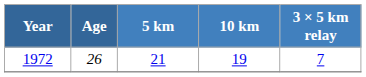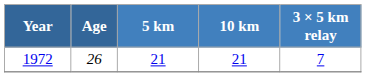 <table class="wikitable" style="font-size:95%; text-align:center; border:grey solid 1px; border-collapse:collapse; background:#ffffff;">
 <tr>
 <th style="background-color:#369; color:white; width:60px;"> Year </th>
 <th style="background-color:#369; color:white; width:40px;"> Age </th>
 <th style="background-color:#4180be; color:white; width:75px;"> 5 km </th>
 <th style="background-color:#4180be; color:white; width:75px;"> 10 km </th>
 <th style="background-color:#4180be; color:white; width:75px;"> 3 × 5 km <br> relay </th>
 </tr>
 <tr>
 <td><a href='#'>1972</a></td>
 <td><em>26</em></td>
 <td><a href='#'>21</a></td>
-<td><a href='#'>19</a></td>
+<td><a href='#'>21</a></td>
 <td><a href='#'>7</a></td>
 </tr>
 <tr>
 </tr>
 </table>
